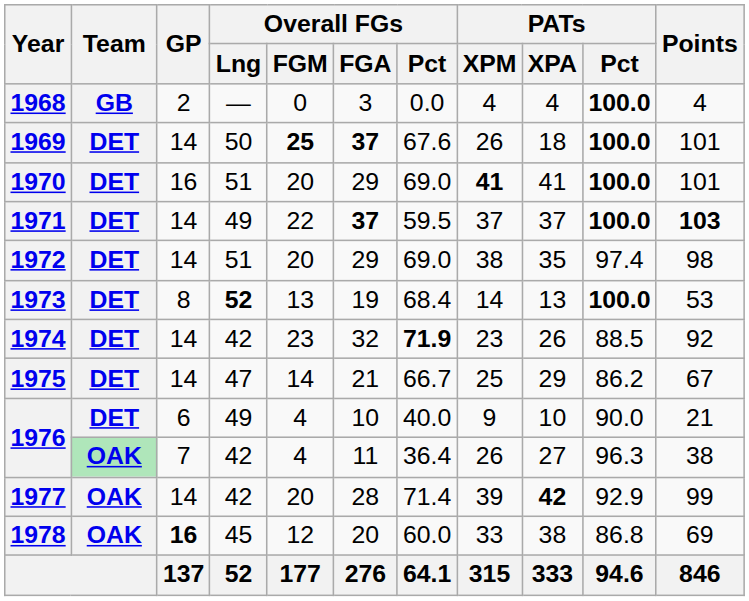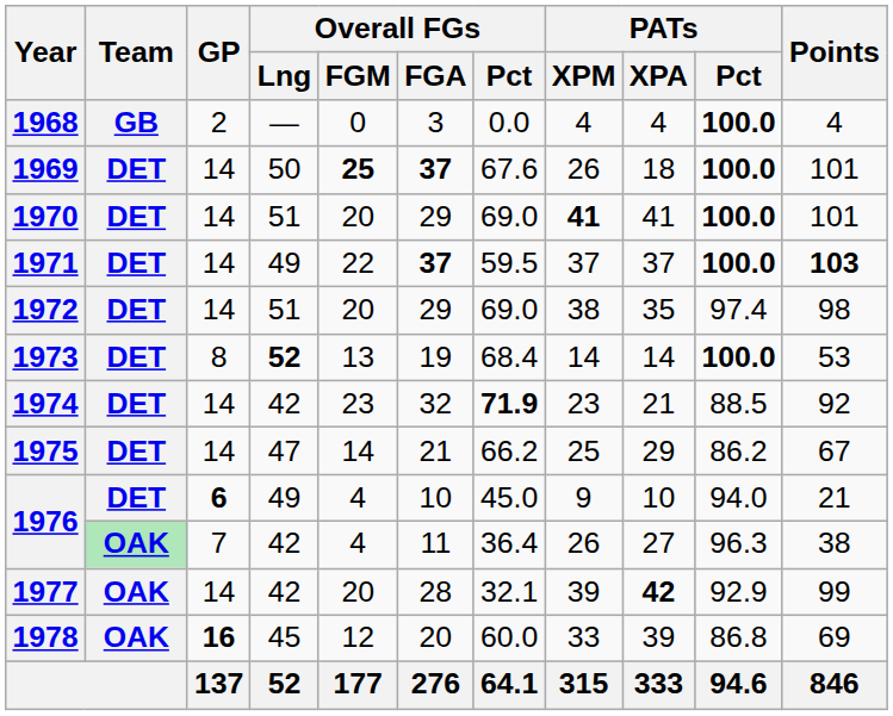 <table class=wikitable style="text-align:center;">
 <tr>
 <th rowspan="2">Year</th>
 <th rowspan="2">Team</th>
 <th rowspan="2">GP</th>
 <th colspan="4">Overall FGs</th>
 <th colspan="3">PATs</th>
 <th rowspan="2">Points</th>
 </tr>
 <tr>
 <th>Lng</th>
 <th>FGM</th>
 <th>FGA</th>
 <th>Pct</th>
 <th>XPM</th>
 <th>XPA</th>
 <th>Pct</th>
 </tr>
 <tr>
 <th><a href='#'>1968</a></th>
 <th><a href='#'>GB</a></th>
 <td>2</td>
 <td>—</td>
 <td>0</td>
 <td>3</td>
 <td>0.0</td>
 <td>4</td>
 <td>4</td>
 <td><strong>100.0</strong></td>
 <td>4</td>
 </tr>
 <tr>
 <th><a href='#'>1969</a></th>
 <th><a href='#'>DET</a></th>
 <td>14</td>
 <td>50</td>
 <td><strong>25</strong></td>
 <td><strong>37</strong></td>
 <td>67.6</td>
 <td>26</td>
 <td>18</td>
 <td><strong>100.0</strong></td>
 <td>101</td>
 </tr>
 <tr>
 <th><a href='#'>1970</a></th>
 <th><a href='#'>DET</a></th>
-<td>16</td>
+<td>14</td>
 <td>51</td>
 <td>20</td>
 <td>29</td>
 <td>69.0</td>
 <td><strong>41</strong></td>
 <td>41</td>
 <td><strong>100.0</strong></td>
 <td>101</td>
 </tr>
 <tr>
 <th><a href='#'>1971</a></th>
 <th><a href='#'>DET</a></th>
 <td>14</td>
 <td>49</td>
 <td>22</td>
 <td><strong>37</strong></td>
 <td>59.5</td>
 <td>37</td>
 <td>37</td>
 <td><strong>100.0</strong></td>
 <td><strong>103</strong></td>
 </tr>
 <tr>
 <th><a href='#'>1972</a></th>
 <th><a href='#'>DET</a></th>
 <td>14</td>
 <td>51</td>
 <td>20</td>
 <td>29</td>
 <td>69.0</td>
 <td>38</td>
 <td>35</td>
 <td>97.4</td>
 <td>98</td>
 </tr>
 <tr>
 <th><a href='#'>1973</a></th>
 <th><a href='#'>DET</a></th>
 <td>8</td>
 <td><strong>52</strong></td>
 <td>13</td>
 <td>19</td>
 <td>68.4</td>
 <td>14</td>
-<td>13</td>
+<td>14</td>
 <td><strong>100.0</strong></td>
 <td>53</td>
 </tr>
 <tr>
 <th><a href='#'>1974</a></th>
 <th><a href='#'>DET</a></th>
 <td>14</td>
 <td>42</td>
 <td>23</td>
 <td>32</td>
 <td><strong>71.9</strong></td>
 <td>23</td>
-<td>26</td>
+<td>21</td>
 <td>88.5</td>
 <td>92</td>
 </tr>
 <tr>
 <th><a href='#'>1975</a></th>
 <th><a href='#'>DET</a></th>
 <td>14</td>
 <td>47</td>
 <td>14</td>
 <td>21</td>
-<td>66.7</td>
+<td>66.2</td>
 <td>25</td>
 <td>29</td>
 <td>86.2</td>
 <td>67</td>
 </tr>
 <tr>
 <th rowspan="2"><a href='#'>1976</a></th>
 <th><a href='#'>DET</a></th>
-<td>6</td>
+<td><strong>6</strong></td>
 <td>49</td>
 <td>4</td>
 <td>10</td>
-<td>40.0</td>
+<td>45.0</td>
 <td>9</td>
 <td>10</td>
-<td>90.0</td>
+<td>94.0</td>
 <td>21</td>
 </tr>
 <tr>
 <th style="background:#afe6ba; width:3em;"><a href='#'>OAK</a></th>
 <td>7</td>
 <td>42</td>
 <td>4</td>
 <td>11</td>
 <td>36.4</td>
 <td>26</td>
 <td>27</td>
 <td>96.3</td>
 <td>38</td>
 </tr>
 <tr>
 <th><a href='#'>1977</a></th>
 <th><a href='#'>OAK</a></th>
 <td>14</td>
 <td>42</td>
 <td>20</td>
 <td>28</td>
-<td>71.4</td>
+<td>32.1</td>
 <td>39</td>
 <td><strong>42</strong></td>
 <td>92.9</td>
 <td>99</td>
 </tr>
 <tr>
 <th><a href='#'>1978</a></th>
 <th><a href='#'>OAK</a></th>
 <td><strong>16</strong></td>
 <td>45</td>
 <td>12</td>
 <td>20</td>
 <td>60.0</td>
 <td>33</td>
-<td>38</td>
+<td>39</td>
 <td>86.8</td>
 <td>69</td>
 </tr>
 <tr>
 <th colspan="2"></th>
 <th>137</th>
 <th>52</th>
 <th>177</th>
 <th>276</th>
 <th>64.1</th>
 <th>315</th>
 <th>333</th>
 <th>94.6</th>
 <th>846</th>
 </tr>
 </table>
